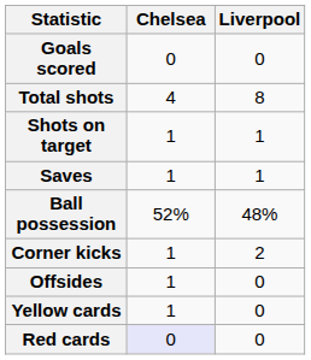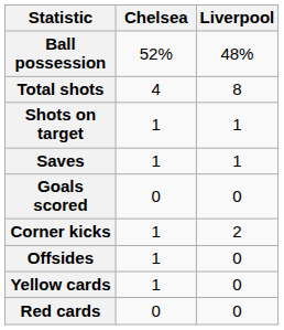 <table class="wikitable plainrowheaders" style="text-align:center">
 <tr>
 <th scope="col" style="width:100px">Statistic</th>
 <th scope="col" style="width:70px">Chelsea</th>
 <th scope="col" style="width:70px">Liverpool</th>
 </tr>
 <tr>
-<th scope=row>Goals scored</th>
-<td>0</td>
-<td>0</td>
+<th scope=row>Ball possession</th>
+<td>52%</td>
+<td>48%</td>
 </tr>
 <tr>
 <th scope=row>Total shots</th>
 <td>4</td>
 <td>8</td>
 </tr>
 <tr>
 <th scope=row>Shots on target</th>
 <td>1</td>
 <td>1</td>
 </tr>
 <tr>
 <th scope=row>Saves</th>
 <td>1</td>
 <td>1</td>
 </tr>
 <tr>
-<th scope=row>Ball possession</th>
-<td>52%</td>
-<td>48%</td>
+<th scope=row>Goals scored</th>
+<td>0</td>
+<td>0</td>
 </tr>
 <tr>
 <th scope=row>Corner kicks</th>
 <td>1</td>
 <td>2</td>
 </tr>
 <tr>
 <th scope=row>Offsides</th>
 <td>1</td>
 <td>0</td>
 </tr>
 <tr>
 <th scope=row>Yellow cards</th>
 <td>1</td>
 <td>0</td>
 </tr>
 <tr>
 <th scope=row>Red cards</th>
-<td style="background: lavender;">0</td>
+<td>0</td>
 <td>0</td>
 </tr>
 </table>
